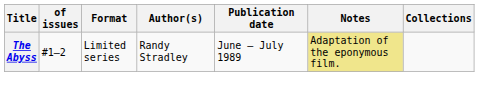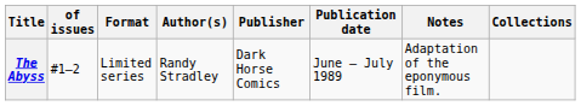 <table class="wikitable">
 <tr>
 <th>Title</th>
 <th style="width:40pt"> of issues</th>
 <th style="width:75pt">Format</th>
 <th style="width:125pt">Author(s)</th>
+<th style="width:125pt">Publisher</th>
 <th style="width:150pt">Publication date</th>
 <th style="width:175pt">Notes</th>
 <th>Collections</th>
 </tr>
 <tr>
 <th><em><a href='#'>The Abyss</a></em></th>
 <td>#1—2</td>
 <td>Limited series</td>
 <td>Randy Stradley</td>
+<td>Dark Horse Comics</td>
 <td>June – July 1989</td>
-<td style="background: khaki;">Adaptation of the eponymous film.</td>
+<td>Adaptation of the eponymous film.</td>
 <td></td>
 </tr>
 </table>
